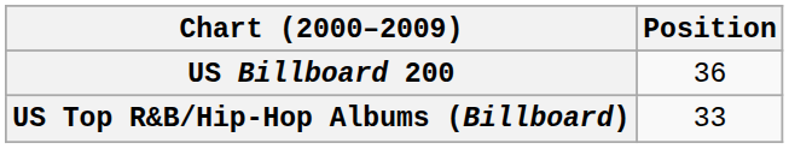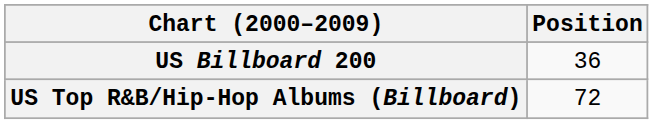 <table class="wikitable sortable plainrowheaders" style="text-align:center">
 <tr>
 <th scope="col">Chart (2000–2009)</th>
 <th scope="col">Position</th>
 </tr>
 <tr>
 <th scope="row">US <em>Billboard</em> 200</th>
 <td style="text-align:center;">36</td>
 </tr>
 <tr>
 <th scope="row">US Top R&B/Hip-Hop Albums (<em>Billboard</em>)</th>
-<td style="text-align:center;">33</td>
+<td style="text-align:center;">72</td>
 </tr>
 </table>
